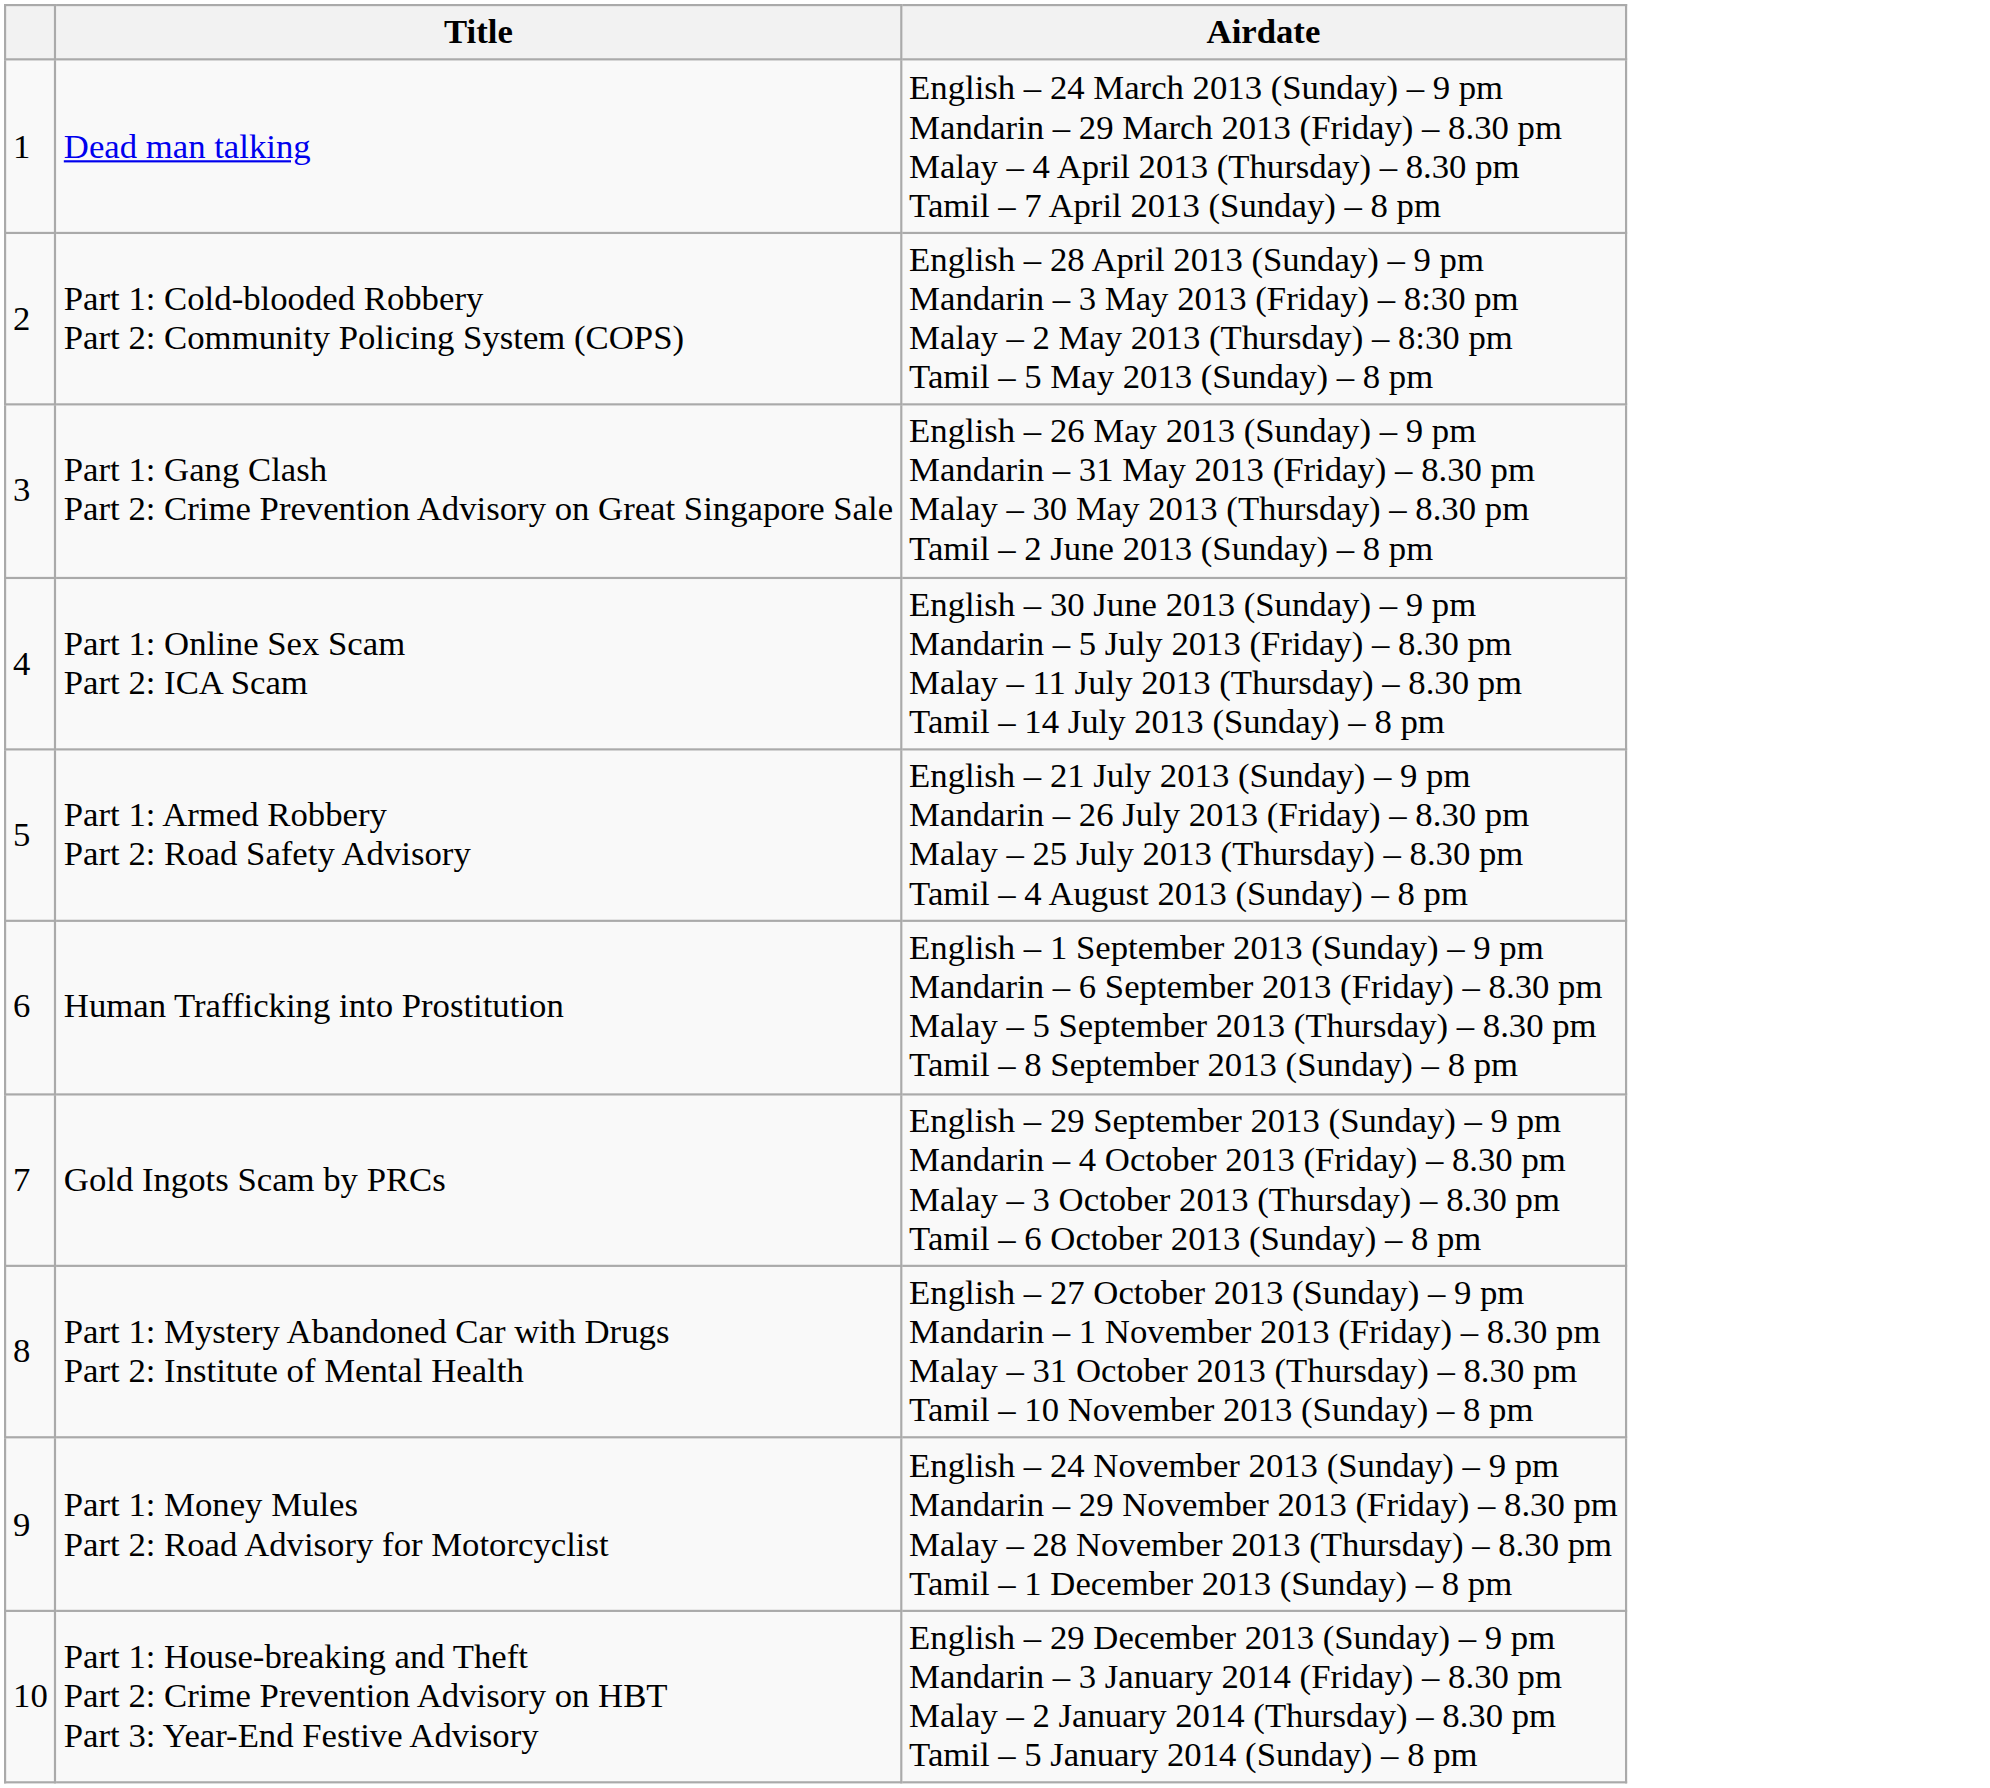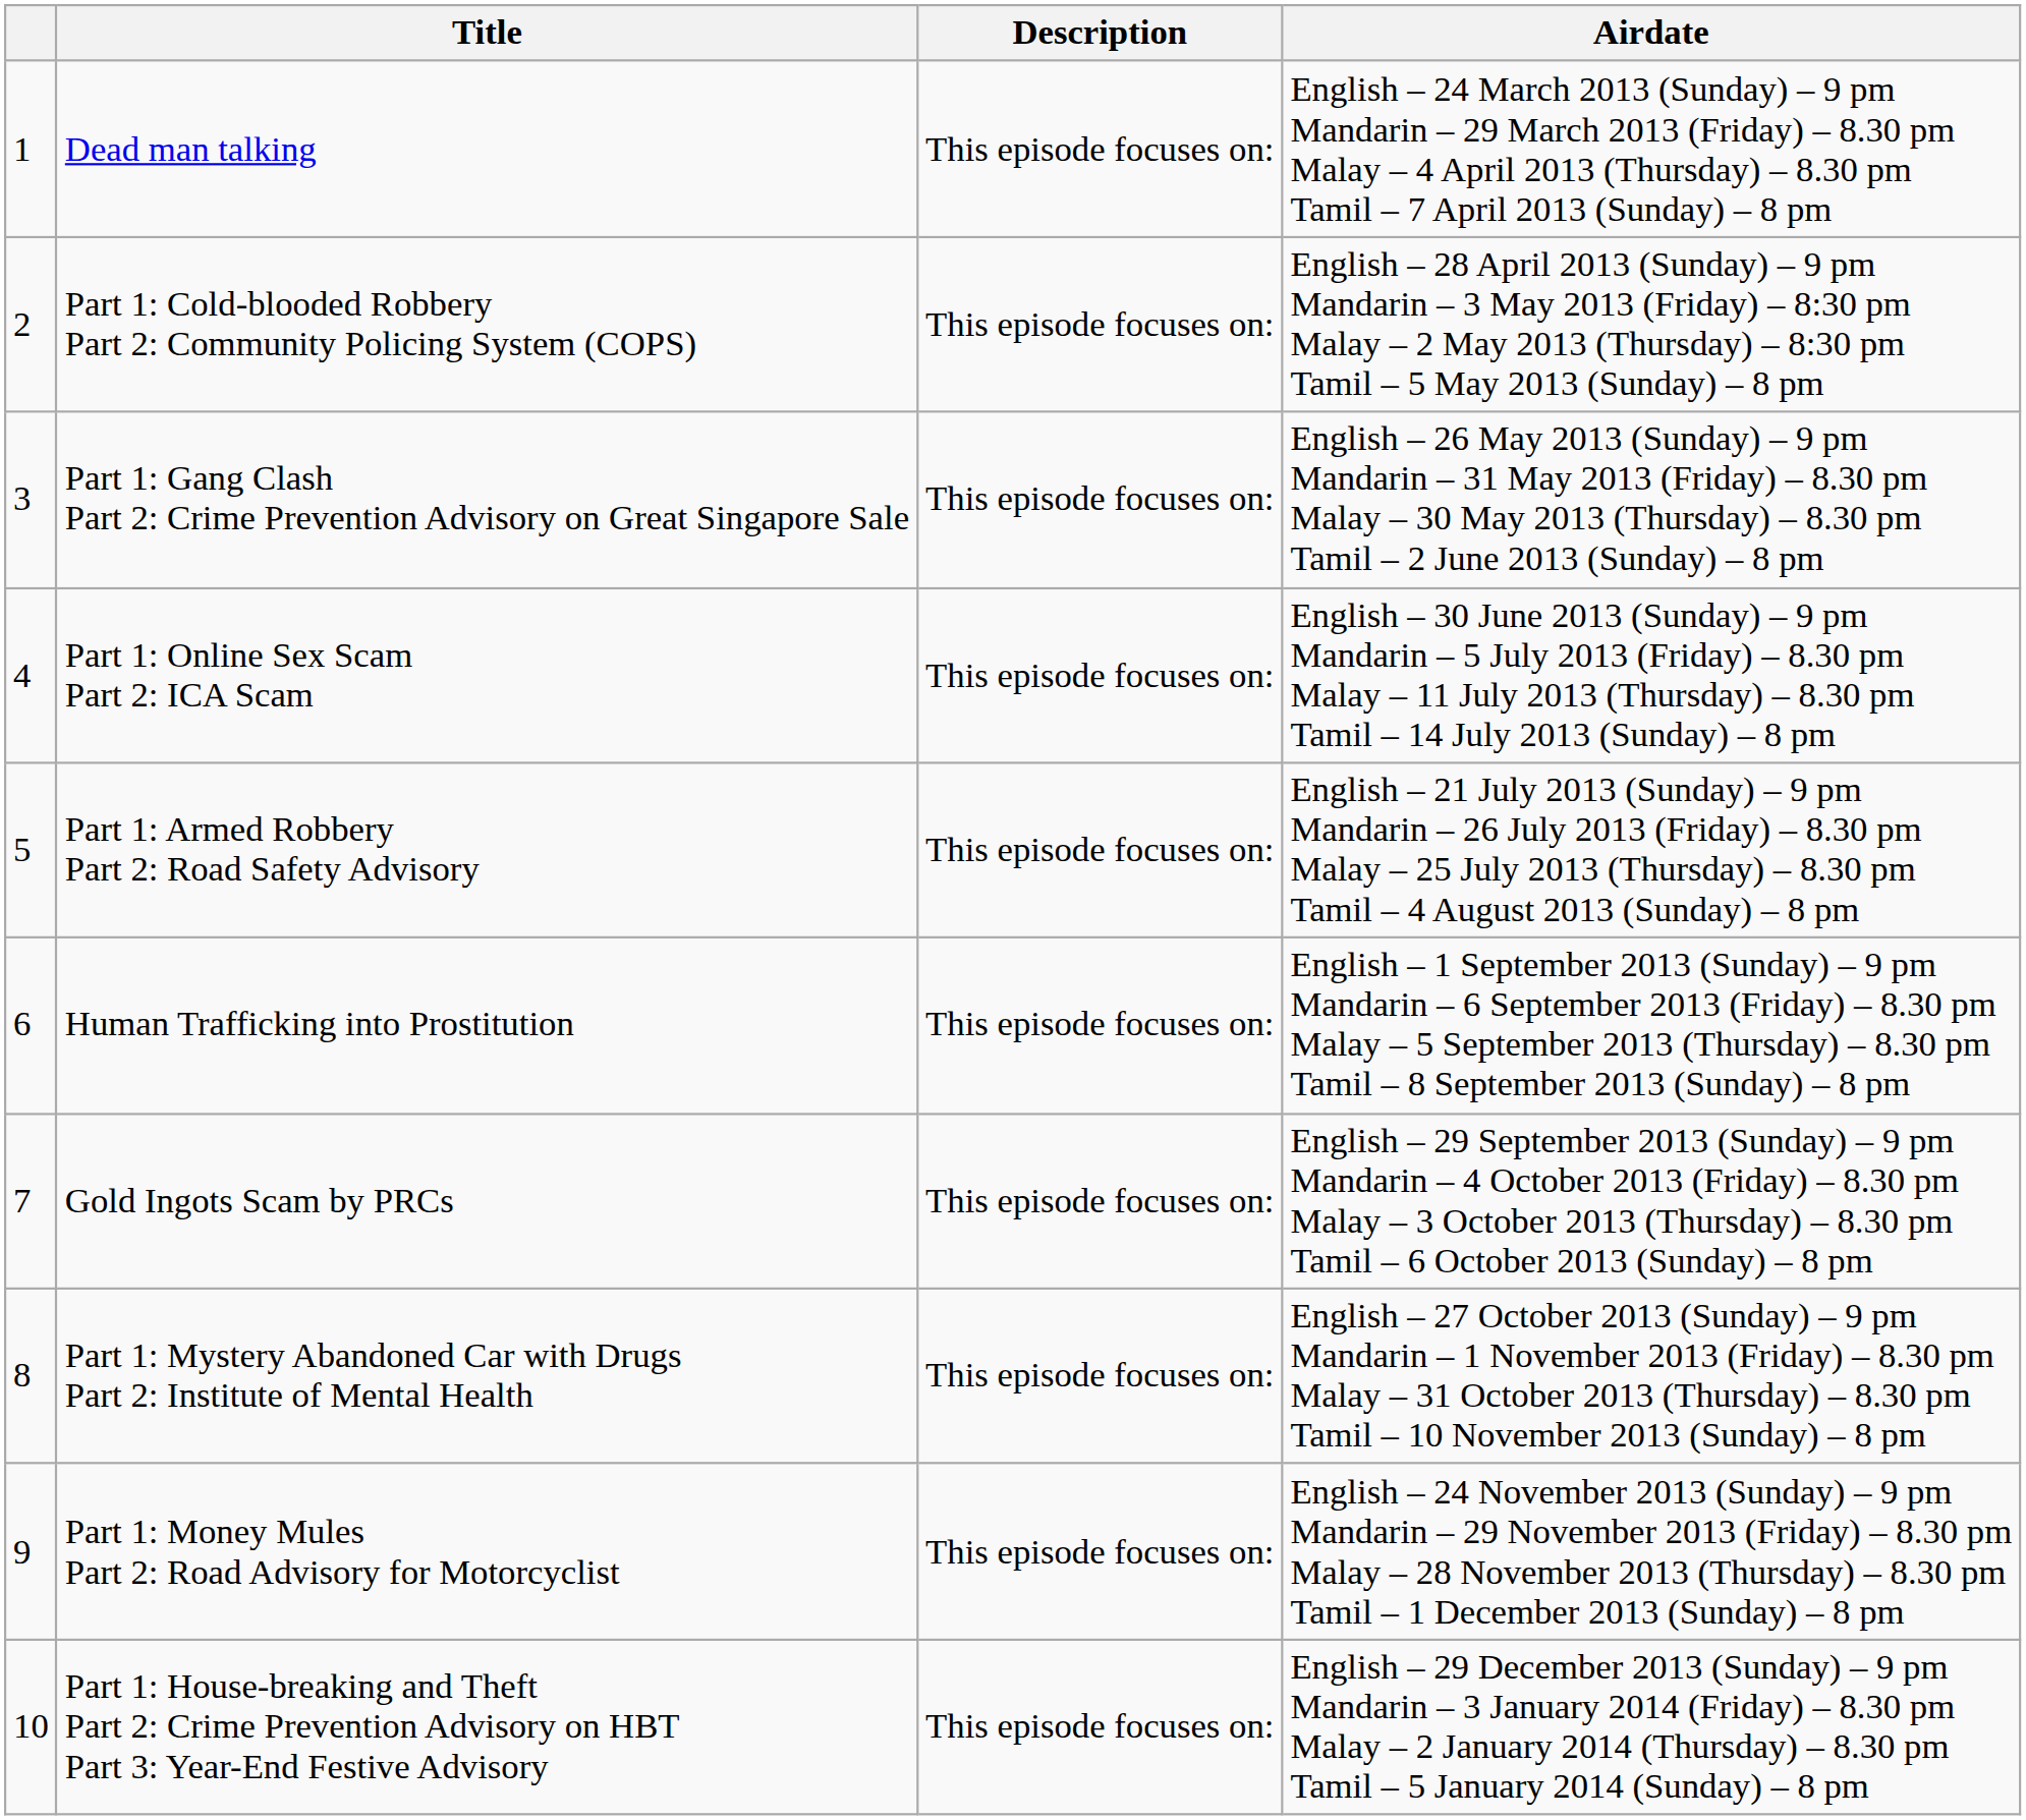 <table class="wikitable">
 <tr>
 <th></th>
 <th>Title</th>
+<th>Description</th>
 <th>Airdate</th>
 </tr>
 <tr>
 <td>1</td>
 <td><a href='#'>Dead man talking</a></td>
+<td>This episode focuses on:</td>
 <td>English – 24 March 2013 (Sunday) – 9 pm<br>Mandarin – 29 March 2013 (Friday) – 8.30 pm <br>Malay – 4 April 2013 (Thursday) – 8.30 pm <br>Tamil – 7 April 2013 (Sunday) – 8 pm</td>
 </tr>
 <tr>
 <td>2</td>
 <td>Part 1: Cold-blooded Robbery <br>Part 2: Community Policing System (COPS)</td>
+<td>This episode focuses on:</td>
 <td>English – 28 April 2013 (Sunday) – 9 pm<br>Mandarin – 3 May 2013 (Friday) – 8:30 pm <br>Malay – 2 May 2013 (Thursday) – 8:30 pm <br>Tamil – 5 May 2013 (Sunday) – 8 pm</td>
 </tr>
 <tr>
 <td>3</td>
 <td>Part 1: Gang Clash <br>Part 2: Crime Prevention Advisory on Great Singapore Sale</td>
+<td>This episode focuses on:</td>
 <td>English – 26 May 2013 (Sunday) – 9 pm<br>Mandarin – 31 May 2013 (Friday) – 8.30 pm <br>Malay – 30 May 2013 (Thursday) – 8.30 pm <br>Tamil – 2 June 2013 (Sunday) – 8 pm</td>
 </tr>
 <tr>
 <td>4</td>
 <td>Part 1: Online Sex Scam <br>Part 2: ICA Scam</td>
+<td>This episode focuses on:</td>
 <td>English – 30 June 2013 (Sunday) – 9 pm<br>Mandarin – 5 July 2013 (Friday) – 8.30 pm <br>Malay – 11 July 2013 (Thursday) – 8.30 pm <br>Tamil – 14 July 2013 (Sunday) – 8 pm</td>
 </tr>
 <tr>
 <td>5</td>
 <td>Part 1: Armed Robbery <br>Part 2: Road Safety Advisory</td>
+<td>This episode focuses on:</td>
 <td>English – 21 July 2013 (Sunday) – 9 pm<br>Mandarin – 26 July 2013 (Friday) – 8.30 pm <br>Malay – 25 July 2013 (Thursday) – 8.30 pm <br>Tamil – 4 August 2013 (Sunday) – 8 pm</td>
 </tr>
 <tr>
 <td>6</td>
 <td>Human Trafficking into Prostitution</td>
+<td>This episode focuses on:</td>
 <td>English – 1 September 2013 (Sunday) – 9 pm<br>Mandarin – 6 September 2013 (Friday) – 8.30 pm <br>Malay – 5 September 2013 (Thursday) – 8.30 pm <br>Tamil – 8 September 2013 (Sunday) – 8 pm</td>
 </tr>
 <tr>
 <td>7</td>
 <td>Gold Ingots Scam by PRCs</td>
+<td>This episode focuses on:</td>
 <td>English – 29 September 2013 (Sunday) – 9 pm<br>Mandarin – 4 October 2013 (Friday) – 8.30 pm <br>Malay – 3 October 2013 (Thursday) – 8.30 pm <br>Tamil – 6 October 2013 (Sunday) – 8 pm</td>
 </tr>
 <tr>
 <td>8</td>
 <td>Part 1: Mystery Abandoned Car with Drugs <br>Part 2: Institute of Mental Health</td>
+<td>This episode focuses on:</td>
 <td>English – 27 October 2013 (Sunday) – 9 pm<br>Mandarin – 1 November 2013 (Friday) – 8.30 pm <br>Malay – 31 October 2013 (Thursday) – 8.30 pm <br>Tamil – 10 November 2013 (Sunday) – 8 pm</td>
 </tr>
 <tr>
 <td>9</td>
 <td>Part 1: Money Mules <br>Part 2: Road Advisory for Motorcyclist <br></td>
+<td>This episode focuses on:</td>
 <td>English – 24 November 2013 (Sunday) – 9 pm<br>Mandarin – 29 November 2013 (Friday) – 8.30 pm <br>Malay – 28 November 2013 (Thursday) – 8.30 pm <br>Tamil – 1 December 2013 (Sunday) – 8 pm</td>
 </tr>
 <tr>
 <td>10</td>
 <td>Part 1: House-breaking and Theft <br>Part 2: Crime Prevention Advisory on HBT <br>Part 3: Year-End Festive Advisory</td>
+<td>This episode focuses on:</td>
 <td>English – 29 December 2013 (Sunday) – 9 pm<br>Mandarin – 3 January 2014 (Friday) – 8.30 pm <br>Malay – 2 January 2014 (Thursday) – 8.30 pm <br>Tamil – 5 January 2014 (Sunday) – 8 pm</td>
 </tr>
 </table>
